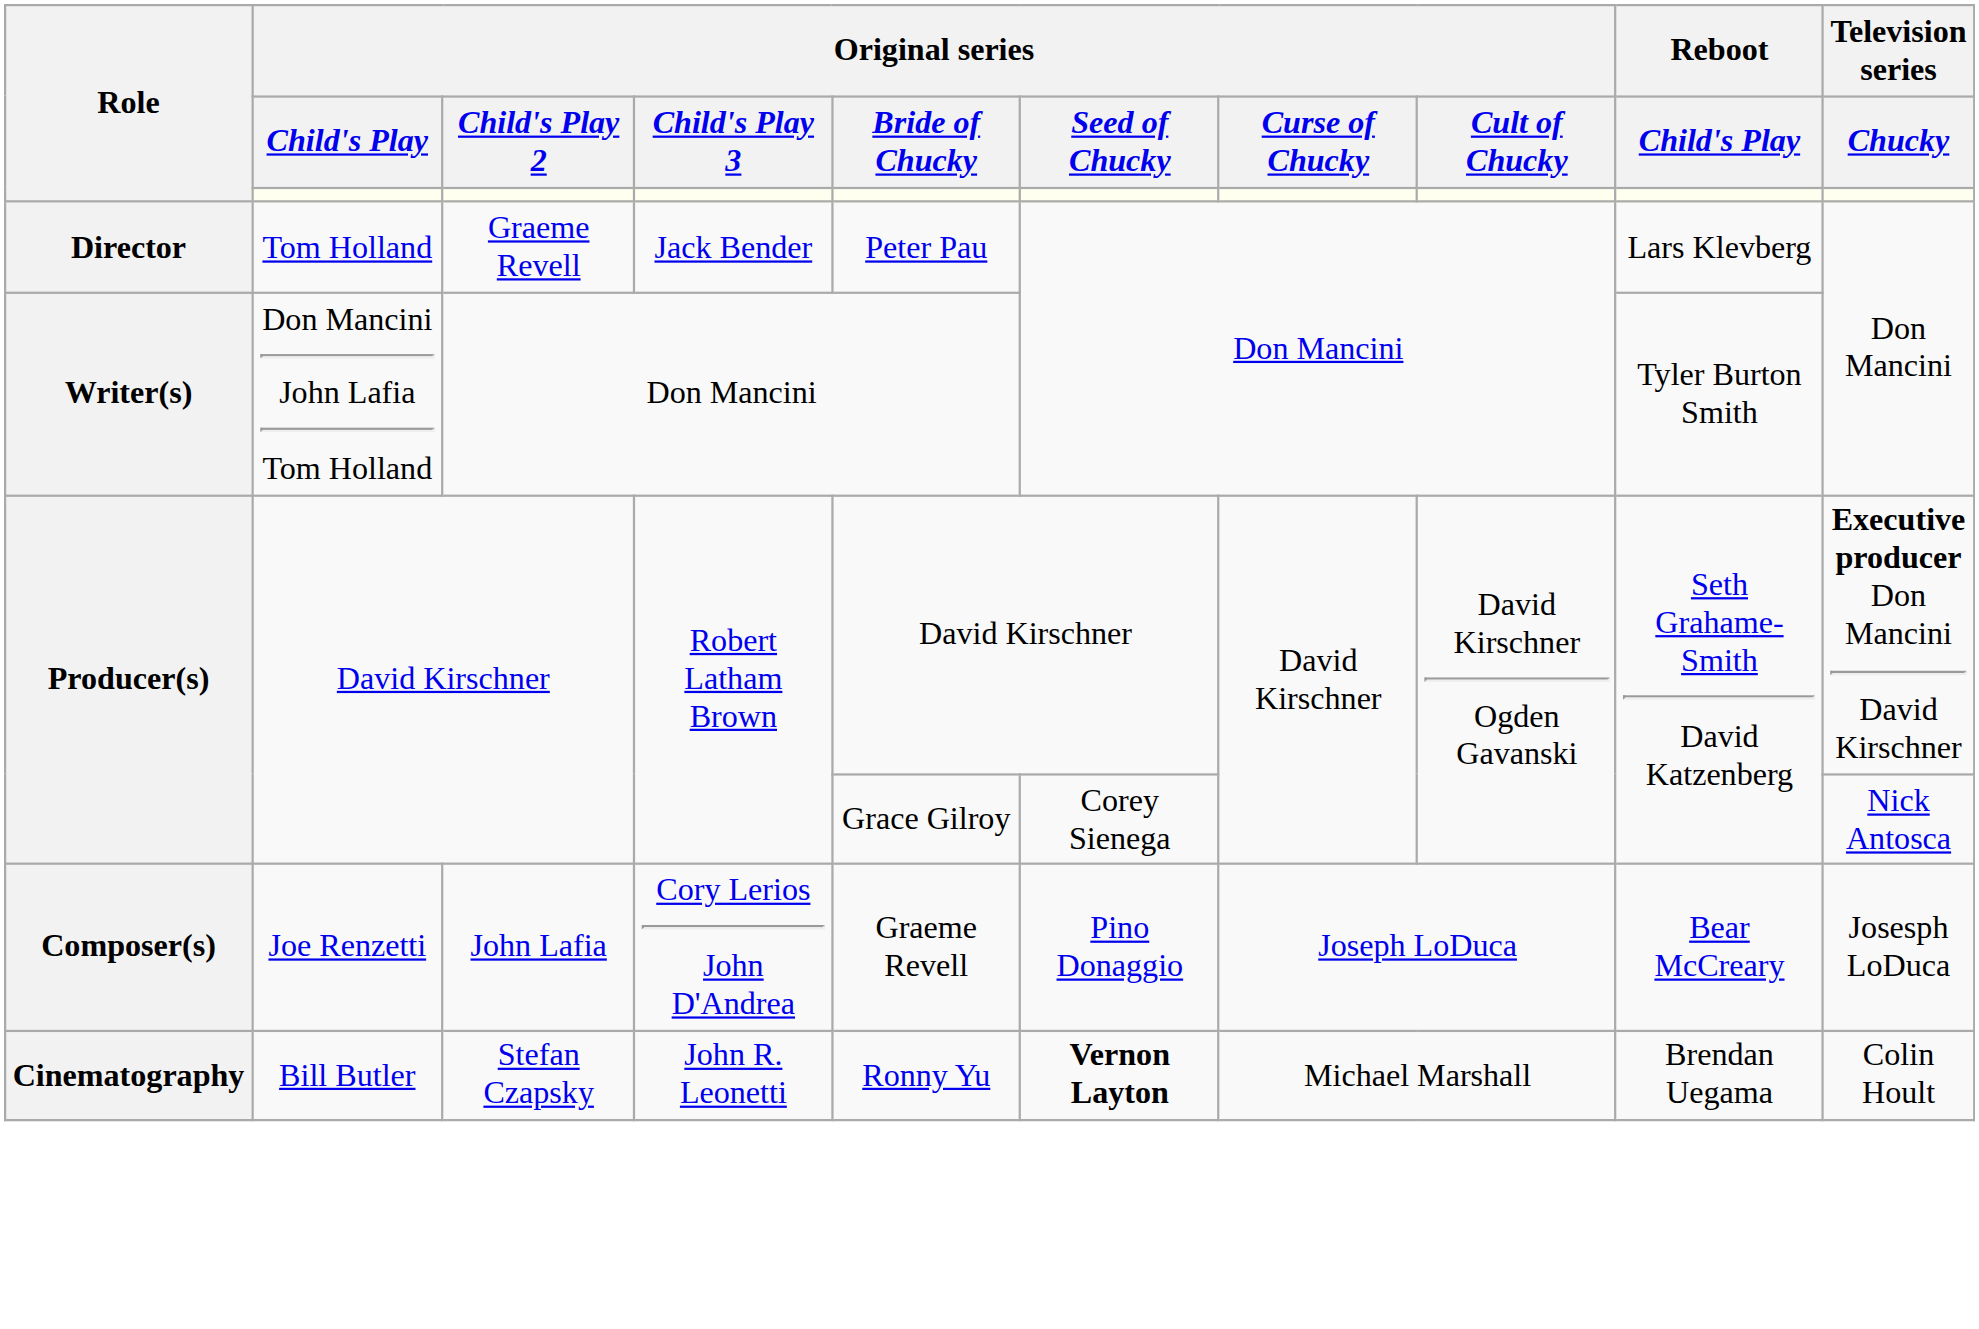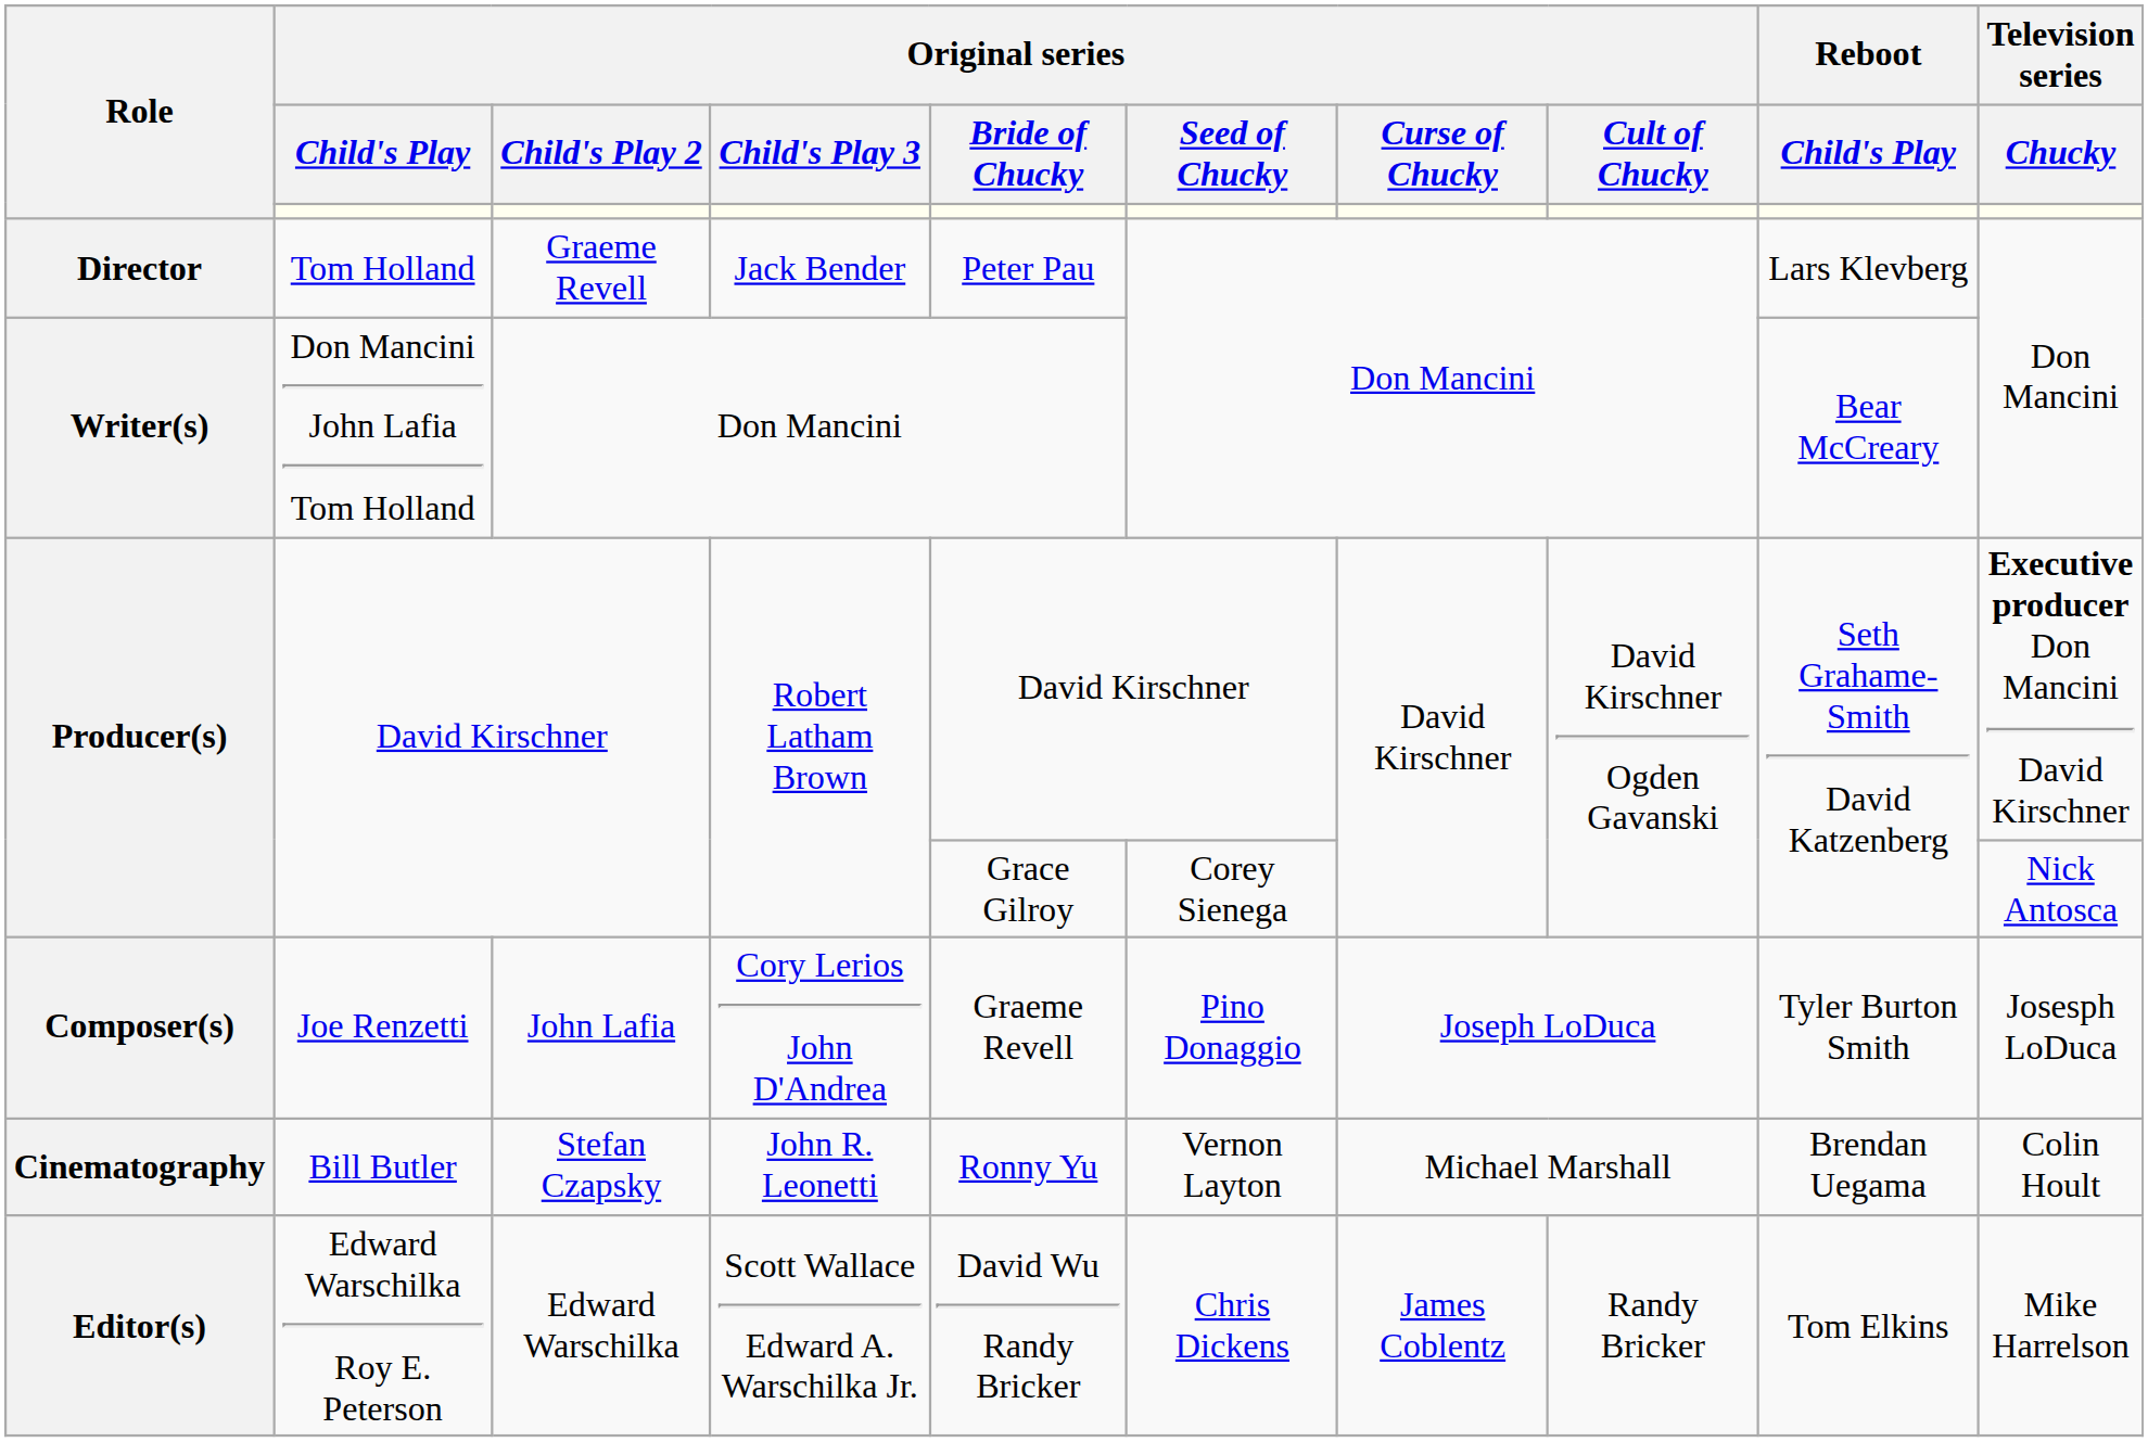 <table class="wikitable" style="text-align:center; font-size:90%;" width=100%>
 <tr>
 <th rowspan="3">Role</th>
 <th colspan="7">Original series</th>
 <th>Reboot</th>
 <th>Television series</th>
 </tr>
 <tr>
 <th style="text-align:center; width:12%;"><em><a href='#'>Child's Play</a></em></th>
 <th style="text-align:center; width:12%;"><em><a href='#'>Child's Play 2</a></em></th>
 <th style="text-align:center; width:12%;"><em><a href='#'>Child's Play 3</a></em></th>
 <th style="text-align:center; width:12%;"><em><a href='#'>Bride of Chucky</a></em></th>
 <th style="text-align:center; width:12%;"><em><a href='#'>Seed of Chucky</a></em></th>
 <th style="text-align:center; width:12%;"><em><a href='#'>Curse of Chucky</a></em></th>
 <th style="text-align:center; width:12%;"><em><a href='#'>Cult of Chucky</a></em></th>
 <th style="text-align:center; width:12%;"><em><a href='#'>Child's Play</a></em></th>
 <th style="text-align:center; width:12%;"><em><a href='#'>Chucky</a></em></th>
 </tr>
 <tr>
 <th style="background-color:ivory;"><span></span></th>
 <th style="background-color:ivory;"><span></span></th>
 <th style="background-color:ivory;"><span></span></th>
 <th style="background-color:ivory;"><span></span></th>
 <th style="background-color:ivory;"><span></span></th>
 <th style="background-color:ivory;"><span></span></th>
 <th style="background-color:ivory;"><span></span></th>
 <th Style="background-color:ivory;"><span></span></th>
 <th style="background-color:ivory;"><span></span></th>
 </tr>
 <tr>
 <th>Director</th>
 <td><a href='#'>Tom Holland</a></td>
 <td><a href='#'>Graeme Revell</a></td>
 <td><a href='#'>Jack Bender</a></td>
 <td><a href='#'>Peter Pau</a></td>
 <td colspan="3" rowspan="2"><a href='#'>Don Mancini</a></td>
 <td>Lars Klevberg</td>
 <td rowspan="2">Don Mancini</td>
 </tr>
 <tr>
 <th>Writer(s)</th>
 <td>Don Mancini <hr>John Lafia<hr>Tom Holland</td>
 <td colspan="3">Don Mancini</td>
-<td>Tyler Burton Smith</td>
+<td><a href='#'>Bear McCreary</a></td>
 </tr>
 <tr>
 <th rowspan="2">Producer(s)</th>
 <td rowspan="2" colspan="2"><a href='#'>David Kirschner</a></td>
 <td rowspan="2"><a href='#'>Robert Latham Brown</a></td>
 <td colspan="2">David Kirschner</td>
 <td rowspan="2">David Kirschner</td>
 <td rowspan="2">David Kirschner<hr>Ogden Gavanski</td>
 <td rowspan="2"><a href='#'>Seth Grahame-Smith</a> <hr>David Katzenberg</td>
 <td><strong>Executive producer</strong> <br>Don Mancini <hr>David Kirschner</td>
 </tr>
 <tr>
 <td>Grace Gilroy</td>
 <td>Corey Sienega</td>
 <td><a href='#'>Nick Antosca</a></td>
 </tr>
 <tr>
 <th>Composer(s)</th>
 <td><a href='#'>Joe Renzetti</a></td>
 <td><a href='#'>John Lafia</a></td>
 <td><a href='#'>Cory Lerios</a><hr><a href='#'>John D'Andrea</a></td>
 <td>Graeme Revell</td>
 <td><a href='#'>Pino Donaggio</a></td>
 <td colspan="2"><a href='#'>Joseph LoDuca</a></td>
-<td><a href='#'>Bear McCreary</a></td>
+<td>Tyler Burton Smith</td>
 <td>Josesph LoDuca</td>
 </tr>
 <tr>
 <th>Cinematography</th>
 <td><a href='#'>Bill Butler</a></td>
 <td><a href='#'>Stefan Czapsky</a></td>
 <td><a href='#'>John R. Leonetti</a></td>
 <td><a href='#'>Ronny Yu</a></td>
-<td><strong>Vernon Layton</strong></td>
+<td>Vernon Layton</td>
 <td colspan="2">Michael Marshall</td>
 <td>Brendan Uegama</td>
 <td>Colin Hoult</td>
 </tr>
+<tr>
+<th>Editor(s)</th>
+<td>Edward Warschilka<hr>Roy E. Peterson</td>
+<td>Edward Warschilka</td>
+<td>Scott Wallace<hr>Edward A. Warschilka Jr.</td>
+<td>David Wu<hr>Randy Bricker</td>
+<td><a href='#'>Chris Dickens</a></td>
+<td><a href='#'>James Coblentz</a></td>
+<td>Randy Bricker</td>
+<td>Tom Elkins</td>
+<td>Mike Harrelson</td>
+</tr>
 </table>
